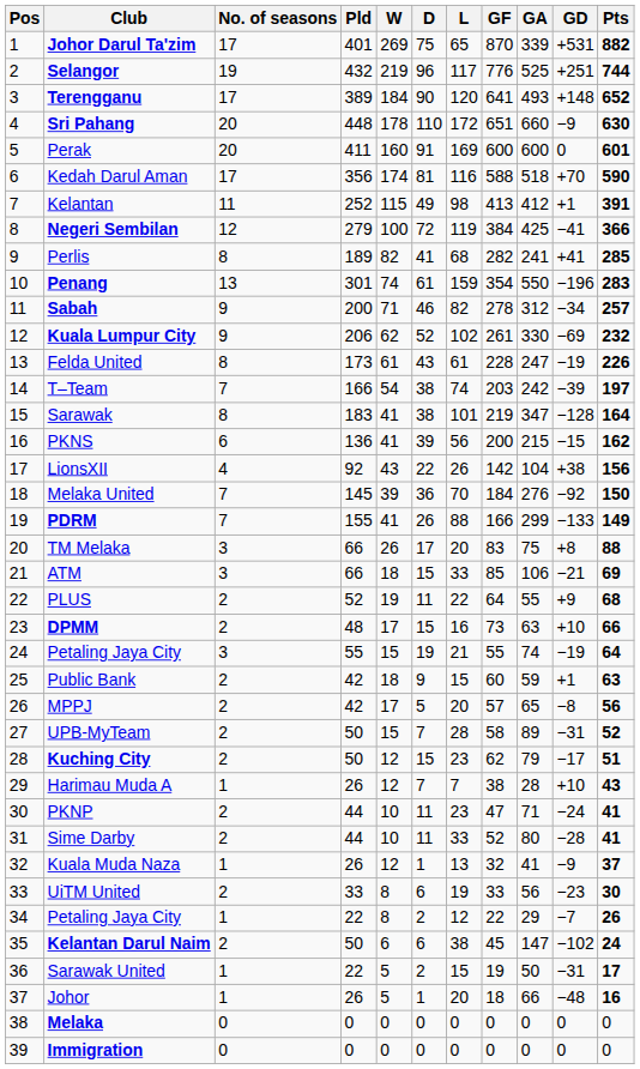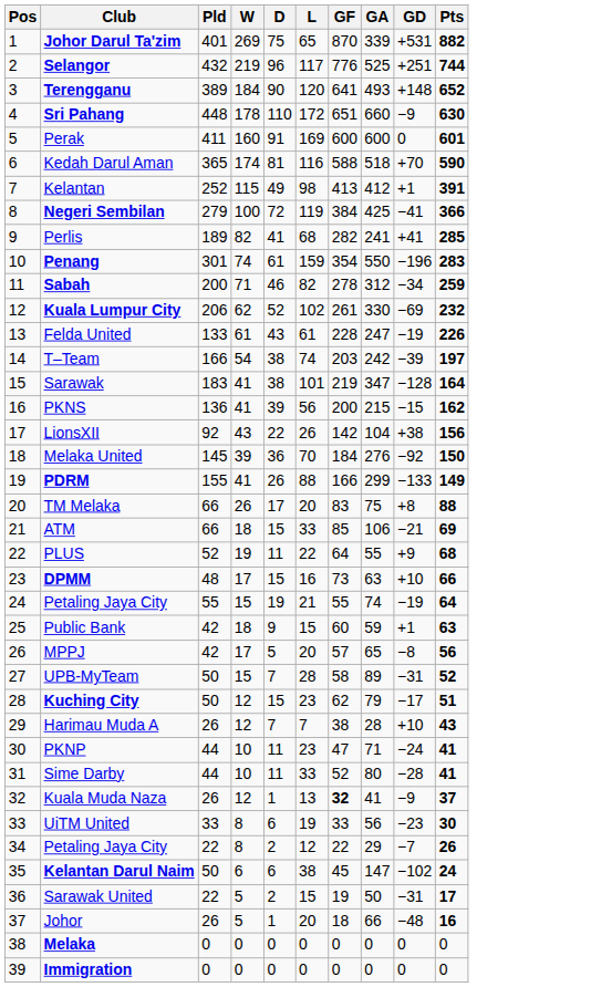 <table class="wikitable sortable">
 <tr>
 <th>Pos</th>
 <th>Club</th>
-<th>No. of seasons</th>
 <th>Pld</th>
 <th>W</th>
 <th>D</th>
 <th>L</th>
 <th>GF</th>
 <th>GA</th>
 <th>GD</th>
 <th>Pts</th>
 </tr>
 <tr>
 <td>1</td>
 <td><strong> <a href='#'>Johor Darul Ta'zim</a></strong></td>
-<td>17</td>
 <td>401</td>
 <td>269</td>
 <td>75</td>
 <td>65</td>
 <td>870</td>
 <td>339</td>
 <td>+531</td>
 <td><strong>882</strong></td>
 </tr>
 <tr>
 <td>2</td>
 <td><strong> <a href='#'>Selangor</a></strong></td>
-<td>19</td>
 <td>432</td>
 <td>219</td>
 <td>96</td>
 <td>117</td>
 <td>776</td>
 <td>525</td>
 <td>+251</td>
 <td><strong>744</strong></td>
 </tr>
 <tr>
 <td>3</td>
 <td><strong> <a href='#'>Terengganu</a></strong></td>
-<td>17</td>
 <td>389</td>
 <td>184</td>
 <td>90</td>
 <td>120</td>
 <td>641</td>
 <td>493</td>
 <td>+148</td>
 <td><strong>652</strong></td>
 </tr>
 <tr>
 <td>4</td>
 <td><strong> <a href='#'>Sri Pahang</a></strong></td>
-<td>20</td>
 <td>448</td>
 <td>178</td>
 <td>110</td>
 <td>172</td>
 <td>651</td>
 <td>660</td>
 <td>−9</td>
 <td><strong>630</strong></td>
 </tr>
 <tr>
 <td>5</td>
 <td> <a href='#'>Perak</a></td>
-<td>20</td>
 <td>411</td>
 <td>160</td>
 <td>91</td>
 <td>169</td>
 <td>600</td>
 <td>600</td>
 <td>0</td>
 <td><strong>601</strong></td>
 </tr>
 <tr>
 <td>6</td>
 <td> <a href='#'>Kedah Darul Aman</a></td>
-<td>17</td>
-<td>356</td>
+<td>365</td>
 <td>174</td>
 <td>81</td>
 <td>116</td>
 <td>588</td>
 <td>518</td>
 <td>+70</td>
 <td><strong>590</strong></td>
 </tr>
 <tr>
 <td>7</td>
 <td> <a href='#'>Kelantan</a></td>
-<td>11</td>
 <td>252</td>
 <td>115</td>
 <td>49</td>
 <td>98</td>
 <td>413</td>
 <td>412</td>
 <td>+1</td>
 <td><strong>391</strong></td>
 </tr>
 <tr>
 <td>8</td>
 <td><strong> <a href='#'>Negeri Sembilan</a></strong></td>
-<td>12</td>
 <td>279</td>
 <td>100</td>
 <td>72</td>
 <td>119</td>
 <td>384</td>
 <td>425</td>
 <td>−41</td>
 <td><strong>366</strong></td>
 </tr>
 <tr>
 <td>9</td>
 <td> <a href='#'>Perlis</a></td>
-<td>8</td>
 <td>189</td>
 <td>82</td>
 <td>41</td>
 <td>68</td>
 <td>282</td>
 <td>241</td>
 <td>+41</td>
 <td><strong>285</strong></td>
 </tr>
 <tr>
 <td>10</td>
 <td> <strong><a href='#'>Penang</a></strong></td>
-<td>13</td>
 <td>301</td>
 <td>74</td>
 <td>61</td>
 <td>159</td>
 <td>354</td>
 <td>550</td>
 <td>−196</td>
 <td><strong>283</strong></td>
 </tr>
 <tr>
 <td>11</td>
 <td> <strong><a href='#'>Sabah</a></strong></td>
-<td>9</td>
 <td>200</td>
 <td>71</td>
 <td>46</td>
 <td>82</td>
 <td>278</td>
 <td>312</td>
 <td>−34</td>
-<td><strong>257</strong></td>
+<td><strong>259</strong></td>
 </tr>
 <tr>
 <td>12</td>
 <td><strong> <a href='#'>Kuala Lumpur City</a></strong></td>
-<td>9</td>
 <td>206</td>
 <td>62</td>
 <td>52</td>
 <td>102</td>
 <td>261</td>
 <td>330</td>
 <td>−69</td>
 <td><strong>232</strong></td>
 </tr>
 <tr>
 <td>13</td>
 <td> <a href='#'>Felda United</a></td>
-<td>8</td>
-<td>173</td>
+<td>133</td>
 <td>61</td>
 <td>43</td>
 <td>61</td>
 <td>228</td>
 <td>247</td>
 <td>−19</td>
 <td><strong>226</strong></td>
 </tr>
 <tr>
 <td>14</td>
 <td> <a href='#'>T–Team</a></td>
-<td>7</td>
 <td>166</td>
 <td>54</td>
 <td>38</td>
 <td>74</td>
 <td>203</td>
 <td>242</td>
 <td>−39</td>
 <td><strong>197</strong></td>
 </tr>
 <tr>
 <td>15</td>
 <td> <a href='#'>Sarawak</a></td>
-<td>8</td>
 <td>183</td>
 <td>41</td>
 <td>38</td>
 <td>101</td>
 <td>219</td>
 <td>347</td>
 <td>−128</td>
 <td><strong>164</strong></td>
 </tr>
 <tr>
 <td>16</td>
 <td> <a href='#'>PKNS</a></td>
-<td>6</td>
 <td>136</td>
 <td>41</td>
 <td>39</td>
 <td>56</td>
 <td>200</td>
 <td>215</td>
 <td>−15</td>
 <td><strong>162</strong></td>
 </tr>
 <tr>
 <td>17</td>
 <td> <a href='#'>LionsXII</a></td>
-<td>4</td>
 <td>92</td>
 <td>43</td>
 <td>22</td>
 <td>26</td>
 <td>142</td>
 <td>104</td>
 <td>+38</td>
 <td><strong>156</strong></td>
 </tr>
 <tr>
 <td>18</td>
 <td> <a href='#'>Melaka United</a></td>
-<td>7</td>
 <td>145</td>
 <td>39</td>
 <td>36</td>
 <td>70</td>
 <td>184</td>
 <td>276</td>
 <td>−92</td>
 <td><strong>150</strong></td>
 </tr>
 <tr>
 <td>19</td>
 <td><strong> <a href='#'>PDRM</a></strong></td>
-<td>7</td>
 <td>155</td>
 <td>41</td>
 <td>26</td>
 <td>88</td>
 <td>166</td>
 <td>299</td>
 <td>−133</td>
 <td><strong>149</strong></td>
 </tr>
 <tr>
 <td>20</td>
 <td> <a href='#'>TM Melaka</a></td>
-<td>3</td>
 <td>66</td>
 <td>26</td>
 <td>17</td>
 <td>20</td>
 <td>83</td>
 <td>75</td>
 <td>+8</td>
 <td><strong>88</strong></td>
 </tr>
 <tr>
 <td>21</td>
 <td> <a href='#'>ATM</a></td>
-<td>3</td>
 <td>66</td>
 <td>18</td>
 <td>15</td>
 <td>33</td>
 <td>85</td>
 <td>106</td>
 <td>−21</td>
 <td><strong>69</strong></td>
 </tr>
 <tr>
 <td>22</td>
 <td> <a href='#'>PLUS</a></td>
-<td>2</td>
 <td>52</td>
 <td>19</td>
 <td>11</td>
 <td>22</td>
 <td>64</td>
 <td>55</td>
 <td>+9</td>
 <td><strong>68</strong></td>
 </tr>
 <tr>
 <td>23</td>
 <td> <strong><a href='#'>DPMM</a></strong></td>
-<td>2</td>
 <td>48</td>
 <td>17</td>
 <td>15</td>
 <td>16</td>
 <td>73</td>
 <td>63</td>
 <td>+10</td>
 <td><strong>66</strong></td>
 </tr>
 <tr>
 <td>24</td>
 <td> <a href='#'>Petaling Jaya City</a></td>
-<td>3</td>
 <td>55</td>
 <td>15</td>
 <td>19</td>
 <td>21</td>
 <td>55</td>
 <td>74</td>
 <td>−19</td>
 <td><strong>64</strong></td>
 </tr>
 <tr>
 <td>25</td>
 <td> <a href='#'>Public Bank</a></td>
-<td>2</td>
 <td>42</td>
 <td>18</td>
 <td>9</td>
 <td>15</td>
 <td>60</td>
 <td>59</td>
 <td>+1</td>
 <td><strong>63</strong></td>
 </tr>
 <tr>
 <td>26</td>
 <td> <a href='#'>MPPJ</a></td>
-<td>2</td>
 <td>42</td>
 <td>17</td>
 <td>5</td>
 <td>20</td>
 <td>57</td>
 <td>65</td>
 <td>−8</td>
 <td><strong>56</strong></td>
 </tr>
 <tr>
 <td>27</td>
 <td> <a href='#'>UPB-MyTeam</a></td>
-<td>2</td>
 <td>50</td>
 <td>15</td>
 <td>7</td>
 <td>28</td>
 <td>58</td>
 <td>89</td>
 <td>−31</td>
 <td><strong>52</strong></td>
 </tr>
 <tr>
 <td>28</td>
 <td><strong> <a href='#'>Kuching City</a></strong></td>
-<td>2</td>
 <td>50</td>
 <td>12</td>
 <td>15</td>
 <td>23</td>
 <td>62</td>
 <td>79</td>
 <td>−17</td>
 <td><strong>51</strong></td>
 </tr>
 <tr>
 <td>29</td>
 <td> <a href='#'>Harimau Muda A</a></td>
-<td>1</td>
 <td>26</td>
 <td>12</td>
 <td>7</td>
 <td>7</td>
 <td>38</td>
 <td>28</td>
 <td>+10</td>
 <td><strong>43</strong></td>
 </tr>
 <tr>
 <td>30</td>
 <td> <a href='#'>PKNP</a></td>
-<td>2</td>
 <td>44</td>
 <td>10</td>
 <td>11</td>
 <td>23</td>
 <td>47</td>
 <td>71</td>
 <td>−24</td>
 <td><strong>41</strong></td>
 </tr>
 <tr>
 <td>31</td>
 <td> <a href='#'>Sime Darby</a></td>
-<td>2</td>
 <td>44</td>
 <td>10</td>
 <td>11</td>
 <td>33</td>
 <td>52</td>
 <td>80</td>
 <td>−28</td>
 <td><strong>41</strong></td>
 </tr>
 <tr>
 <td>32</td>
 <td> <a href='#'>Kuala Muda Naza</a></td>
-<td>1</td>
 <td>26</td>
 <td>12</td>
 <td>1</td>
 <td>13</td>
-<td>32</td>
+<td><strong>32</strong></td>
 <td>41</td>
 <td>−9</td>
 <td><strong>37</strong></td>
 </tr>
 <tr>
 <td>33</td>
 <td> <a href='#'>UiTM United</a></td>
-<td>2</td>
 <td>33</td>
 <td>8</td>
 <td>6</td>
 <td>19</td>
 <td>33</td>
 <td>56</td>
 <td>−23</td>
 <td><strong>30</strong></td>
 </tr>
 <tr>
 <td>34</td>
 <td> <a href='#'>Petaling Jaya City</a></td>
-<td>1</td>
 <td>22</td>
 <td>8</td>
 <td>2</td>
 <td>12</td>
 <td>22</td>
 <td>29</td>
 <td>−7</td>
 <td><strong>26</strong></td>
 </tr>
 <tr>
 <td>35</td>
 <td><strong> <a href='#'>Kelantan Darul Naim</a></strong></td>
-<td>2</td>
 <td>50</td>
 <td>6</td>
 <td>6</td>
 <td>38</td>
 <td>45</td>
 <td>147</td>
 <td>−102</td>
 <td><strong>24</strong></td>
 </tr>
 <tr>
 <td>36</td>
 <td> <a href='#'>Sarawak United</a></td>
-<td>1</td>
 <td>22</td>
 <td>5</td>
 <td>2</td>
 <td>15</td>
 <td>19</td>
 <td>50</td>
 <td>−31</td>
 <td><strong>17</strong></td>
 </tr>
 <tr>
 <td>37</td>
 <td> <a href='#'>Johor</a></td>
-<td>1</td>
 <td>26</td>
 <td>5</td>
 <td>1</td>
 <td>20</td>
 <td>18</td>
 <td>66</td>
 <td>−48</td>
 <td><strong>16</strong></td>
 </tr>
 <tr>
 <td>38</td>
 <td> <strong><a href='#'>Melaka</a></strong></td>
 <td>0</td>
 <td>0</td>
 <td>0</td>
 <td>0</td>
 <td>0</td>
 <td>0</td>
 <td>0</td>
 <td>0</td>
-<td>0</td>
 </tr>
 <tr>
 <td>39</td>
 <td> <strong><a href='#'>Immigration</a></strong></td>
 <td>0</td>
 <td>0</td>
 <td>0</td>
 <td>0</td>
 <td>0</td>
 <td>0</td>
 <td>0</td>
 <td>0</td>
-<td>0</td>
 </tr>
 </table>
